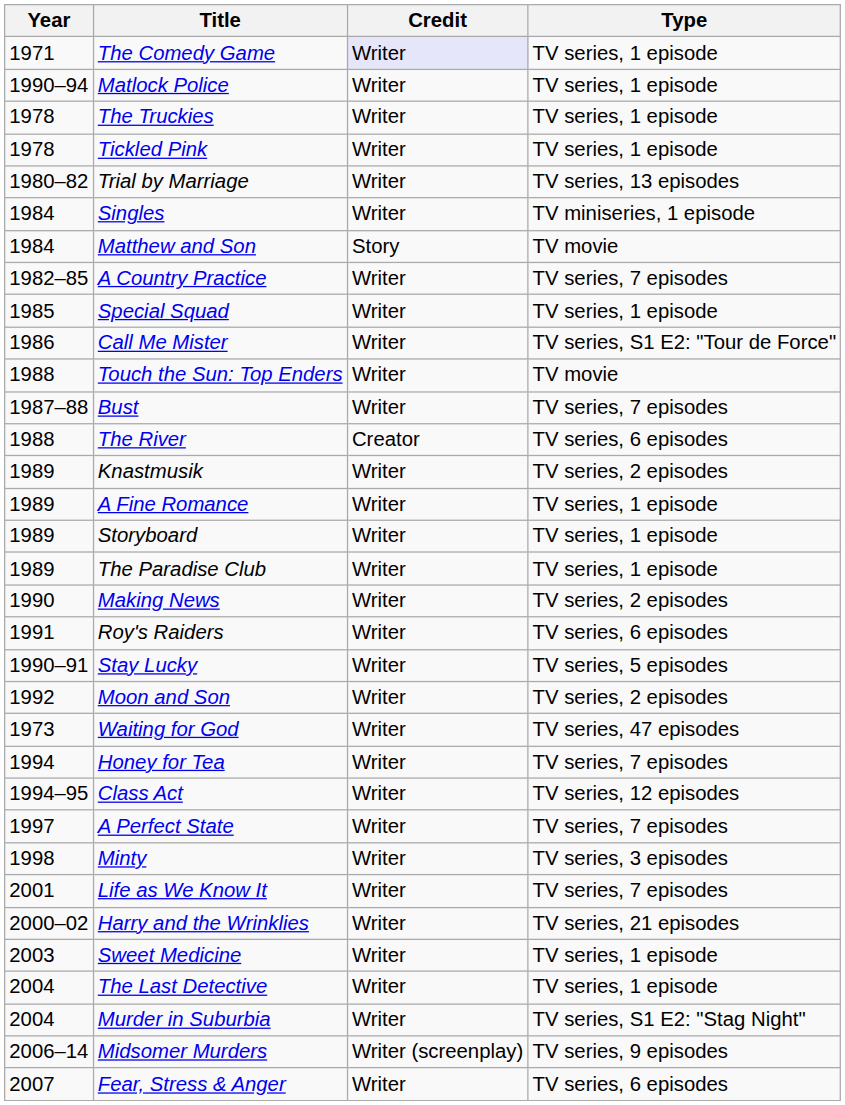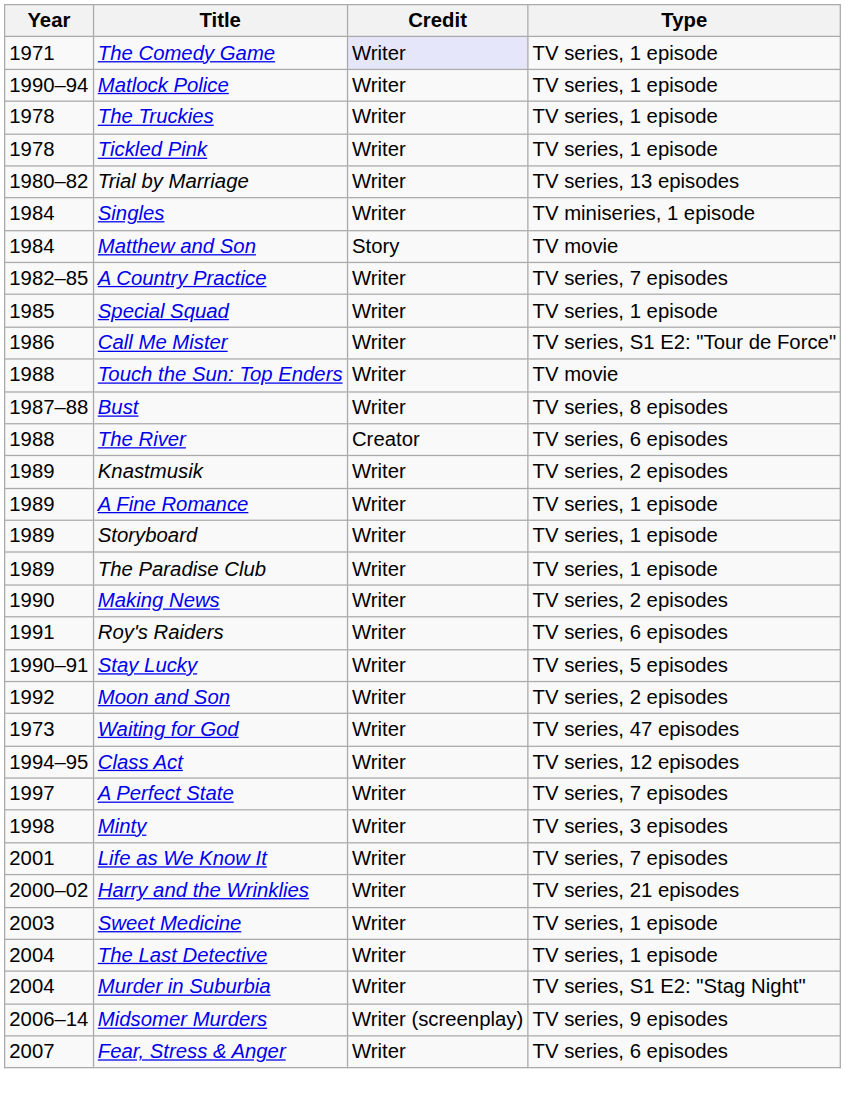 <table class="wikitable">
 <tr>
 <th>Year</th>
 <th>Title</th>
 <th>Credit</th>
 <th>Type</th>
 </tr>
 <tr>
 <td>1971</td>
 <td><em><a href='#'>The Comedy Game</a></em></td>
 <td style="background: lavender;">Writer</td>
 <td>TV series, 1 episode</td>
 </tr>
 <tr>
 <td>1990–94</td>
 <td><em><a href='#'>Matlock Police</a></em></td>
 <td>Writer</td>
 <td>TV series, 1 episode</td>
 </tr>
 <tr>
 <td>1978</td>
 <td><em><a href='#'>The Truckies</a></em></td>
 <td>Writer</td>
 <td>TV series, 1 episode</td>
 </tr>
 <tr>
 <td>1978</td>
 <td><em><a href='#'>Tickled Pink</a></em></td>
 <td>Writer</td>
 <td>TV series, 1 episode</td>
 </tr>
 <tr>
 <td>1980–82</td>
 <td><em>Trial by Marriage</em></td>
 <td>Writer</td>
 <td>TV series, 13 episodes</td>
 </tr>
 <tr>
 <td>1984</td>
 <td><em><a href='#'>Singles</a></em></td>
 <td>Writer</td>
 <td>TV miniseries, 1 episode</td>
 </tr>
 <tr>
 <td>1984</td>
 <td><em><a href='#'>Matthew and Son</a></em></td>
 <td>Story</td>
 <td>TV movie</td>
 </tr>
 <tr>
 <td>1982–85</td>
 <td><em><a href='#'>A Country Practice</a></em></td>
 <td>Writer</td>
 <td>TV series, 7 episodes</td>
 </tr>
 <tr>
 <td>1985</td>
 <td><em><a href='#'>Special Squad</a></em></td>
 <td>Writer</td>
 <td>TV series, 1 episode</td>
 </tr>
 <tr>
 <td>1986</td>
 <td><em><a href='#'>Call Me Mister</a></em></td>
 <td>Writer</td>
 <td>TV series, S1 E2: "Tour de Force"</td>
 </tr>
 <tr>
 <td>1988</td>
 <td><em><a href='#'>Touch the Sun: Top Enders</a></em></td>
 <td>Writer</td>
 <td>TV movie</td>
 </tr>
 <tr>
 <td>1987–88</td>
 <td><em><a href='#'>Bust</a></em></td>
 <td>Writer</td>
-<td>TV series, 7 episodes</td>
+<td>TV series, 8 episodes</td>
 </tr>
 <tr>
 <td>1988</td>
 <td><em><a href='#'>The River</a></em></td>
 <td>Creator</td>
 <td>TV series, 6 episodes</td>
 </tr>
 <tr>
 <td>1989</td>
 <td><em>Knastmusik</em></td>
 <td>Writer</td>
 <td>TV series, 2 episodes</td>
 </tr>
 <tr>
 <td>1989</td>
 <td><em><a href='#'>A Fine Romance</a></em></td>
 <td>Writer</td>
 <td>TV series, 1 episode</td>
 </tr>
 <tr>
 <td>1989</td>
 <td><em>Storyboard</em></td>
 <td>Writer</td>
 <td>TV series, 1 episode</td>
 </tr>
 <tr>
 <td>1989</td>
 <td><em>The Paradise Club</em></td>
 <td>Writer</td>
 <td>TV series, 1 episode</td>
 </tr>
 <tr>
 <td>1990</td>
 <td><em><a href='#'>Making News</a></em></td>
 <td>Writer</td>
 <td>TV series, 2 episodes</td>
 </tr>
 <tr>
 <td>1991</td>
 <td><em>Roy's Raiders</em></td>
 <td>Writer</td>
 <td>TV series, 6 episodes</td>
 </tr>
 <tr>
 <td>1990–91</td>
 <td><em><a href='#'>Stay Lucky</a></em></td>
 <td>Writer</td>
 <td>TV series, 5 episodes</td>
 </tr>
 <tr>
 <td>1992</td>
 <td><em><a href='#'>Moon and Son</a></em></td>
 <td>Writer</td>
 <td>TV series, 2 episodes</td>
 </tr>
 <tr>
 <td>1973</td>
 <td><em><a href='#'>Waiting for God</a></em></td>
 <td>Writer</td>
 <td>TV series, 47 episodes</td>
 </tr>
 <tr>
-<td>1994</td>
-<td><em><a href='#'>Honey for Tea</a></em></td>
-<td>Writer</td>
-<td>TV series, 7 episodes</td>
-</tr>
-<tr>
 <td>1994–95</td>
 <td><em><a href='#'>Class Act</a></em></td>
 <td>Writer</td>
 <td>TV series, 12 episodes</td>
 </tr>
 <tr>
 <td>1997</td>
 <td><em><a href='#'>A Perfect State</a></em></td>
 <td>Writer</td>
 <td>TV series, 7 episodes</td>
 </tr>
 <tr>
 <td>1998</td>
 <td><em><a href='#'>Minty</a></em></td>
 <td>Writer</td>
 <td>TV series, 3 episodes</td>
 </tr>
 <tr>
 <td>2001</td>
 <td><em><a href='#'>Life as We Know It</a></em></td>
 <td>Writer</td>
 <td>TV series, 7 episodes</td>
 </tr>
 <tr>
 <td>2000–02</td>
 <td><em><a href='#'>Harry and the Wrinklies</a></em></td>
 <td>Writer</td>
 <td>TV series, 21 episodes</td>
 </tr>
 <tr>
 <td>2003</td>
 <td><em><a href='#'>Sweet Medicine</a></em></td>
 <td>Writer</td>
 <td>TV series, 1 episode</td>
 </tr>
 <tr>
 <td>2004</td>
 <td><em><a href='#'>The Last Detective</a></em></td>
 <td>Writer</td>
 <td>TV series, 1 episode</td>
 </tr>
 <tr>
 <td>2004</td>
 <td><em><a href='#'>Murder in Suburbia</a></em></td>
 <td>Writer</td>
 <td>TV series, S1 E2: "Stag Night"</td>
 </tr>
 <tr>
 <td>2006–14</td>
 <td><em><a href='#'>Midsomer Murders</a></em></td>
 <td>Writer (screenplay)</td>
 <td>TV series, 9 episodes</td>
 </tr>
 <tr>
 <td>2007</td>
 <td><em><a href='#'>Fear, Stress & Anger</a></em></td>
 <td>Writer</td>
 <td>TV series, 6 episodes</td>
 </tr>
 </table>
